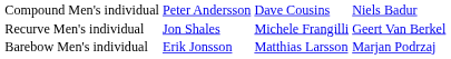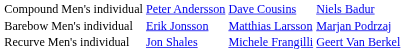 <table>
 <tr>
 <td>Compound Men's individual</td>
 <td> <a href='#'>Peter Andersson</a></td>
 <td> <a href='#'>Dave Cousins</a></td>
 <td> <a href='#'>Niels Badur</a></td>
 </tr>
 <tr>
+<td>Barebow Men's individual</td>
+<td> <a href='#'>Erik Jonsson</a></td>
+<td> <a href='#'>Matthias Larsson</a></td>
+<td> <a href='#'>Marjan Podrzaj</a></td>
+</tr>
+<tr>
 <td>Recurve Men's individual</td>
 <td> <a href='#'>Jon Shales</a></td>
 <td> <a href='#'>Michele Frangilli</a></td>
 <td> <a href='#'>Geert Van Berkel</a></td>
 </tr>
-<tr>
-<td>Barebow Men's individual</td>
-<td> <a href='#'>Erik Jonsson</a></td>
-<td> <a href='#'>Matthias Larsson</a></td>
-<td> <a href='#'>Marjan Podrzaj</a></td>
-</tr>
 </table>
